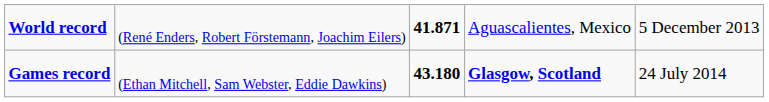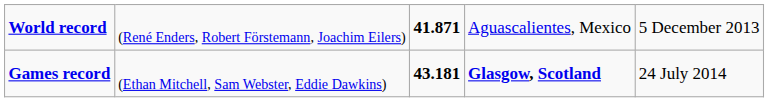 <table class="wikitable">
 <tr>
 <td><a href='#'><strong>World record</strong></a></td>
 <td><br><small>(<a href='#'>René Enders</a>, <a href='#'>Robert Förstemann</a>, <a href='#'>Joachim Eilers</a>)</small></td>
 <td><strong>41.871</strong></td>
 <td><a href='#'>Aguascalientes</a>, Mexico</td>
 <td>5 December 2013</td>
 </tr>
 <tr>
 <td><a href='#'><strong>Games record</strong></a></td>
 <td><br><small>(<a href='#'>Ethan Mitchell</a>, <a href='#'>Sam Webster</a>, <a href='#'>Eddie Dawkins</a>)</small></td>
-<td><strong>43.180</strong></td>
+<td><strong>43.181</strong></td>
 <td><strong><a href='#'>Glasgow</a>, <a href='#'>Scotland</a></strong></td>
 <td>24 July 2014</td>
 </tr>
 </table>
